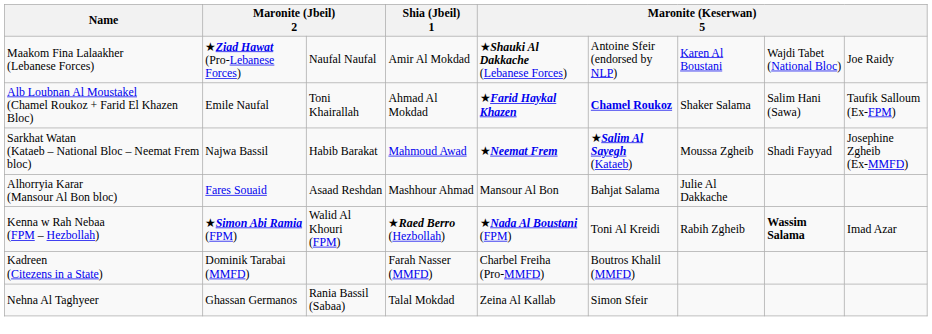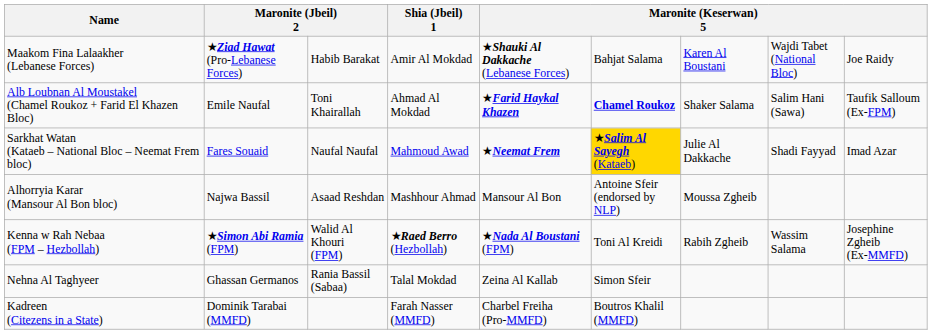 <table class="wikitable">
 <tr>
 <th>Name</th>
 <th colspan="2">Maronite (Jbeil)<br>2</th>
 <th>Shia (Jbeil)<br>1</th>
 <th colspan="5">Maronite (Keserwan)<br>5</th>
 </tr>
 <tr>
 <td>Maakom Fina Lalaakher<br>(Lebanese Forces)</td>
 <td>★<strong><em><a href='#'>Ziad Hawat</a></em></strong><br>(Pro-<a href='#'>Lebanese Forces</a>)</td>
-<td>Naufal Naufal</td>
+<td>Habib Barakat</td>
 <td>Amir Al Mokdad</td>
 <td>★<strong><em>Shauki Al Dakkache</em></strong><br>(<a href='#'>Lebanese Forces</a>)</td>
-<td>Antoine Sfeir<br>(endorsed by <a href='#'>NLP</a>)</td>
+<td>Bahjat Salama</td>
 <td><a href='#'>Karen Al Boustani</a></td>
 <td>Wajdi Tabet<br>(<a href='#'>National Bloc</a>)</td>
 <td>Joe Raidy</td>
 </tr>
 <tr>
 <td><a href='#'>Alb Loubnan Al Moustakel</a><br>(Chamel Roukoz + Farid El Khazen Bloc)</td>
 <td>Emile Naufal</td>
 <td>Toni Khairallah</td>
 <td>Ahmad Al Mokdad</td>
 <td>★<strong><em><a href='#'>Farid Haykal Khazen</a></em></strong></td>
 <td><strong><a href='#'>Chamel Roukoz</a></strong></td>
 <td>Shaker Salama<br></td>
 <td>Salim Hani<br>(Sawa)</td>
 <td>Taufik Salloum<br>(Ex-<a href='#'>FPM</a>)</td>
 </tr>
 <tr>
 <td>Sarkhat Watan<br>(Kataeb – National Bloc – Neemat Frem bloc)</td>
-<td>Najwa Bassil</td>
-<td>Habib Barakat</td>
+<td><a href='#'>Fares Souaid</a></td>
+<td>Naufal Naufal</td>
 <td><a href='#'>Mahmoud Awad</a></td>
 <td>★<strong><em><a href='#'>Neemat Frem</a></em></strong></td>
-<td>★<strong><em><a href='#'>Salim Al Sayegh</a></em></strong><br>(<a href='#'>Kataeb</a>)</td>
-<td>Moussa Zgheib</td>
+<td style="background: gold;">★<strong><em><a href='#'>Salim Al Sayegh</a></em></strong><br>(<a href='#'>Kataeb</a>)</td>
+<td>Julie Al Dakkache</td>
 <td>Shadi Fayyad</td>
-<td>Josephine Zgheib<br>(Ex-<a href='#'>MMFD</a>)</td>
+<td>Imad Azar</td>
 </tr>
 <tr>
 <td>Alhorryia Karar<br>(Mansour Al Bon bloc)</td>
-<td><a href='#'>Fares Souaid</a></td>
+<td>Najwa Bassil</td>
 <td>Asaad Reshdan</td>
 <td>Mashhour Ahmad</td>
 <td>Mansour Al Bon</td>
-<td>Bahjat Salama</td>
-<td>Julie Al Dakkache</td>
+<td>Antoine Sfeir<br>(endorsed by <a href='#'>NLP</a>)</td>
+<td>Moussa Zgheib</td>
 <td></td>
 <td></td>
 </tr>
 <tr>
 <td>Kenna w Rah Nebaa<br>(<a href='#'>FPM</a> – <a href='#'>Hezbollah</a>)</td>
 <td>★<strong><em><a href='#'>Simon Abi Ramia</a></em></strong><br>(<a href='#'>FPM</a>)</td>
 <td>Walid Al Khouri<br>(<a href='#'>FPM</a>)</td>
 <td>★<strong><em>Raed Berro</em></strong><br>(<a href='#'>Hezbollah</a>)</td>
 <td>★<strong><em><a href='#'>Nada Al Boustani</a></em></strong><br>(<a href='#'>FPM</a>)</td>
 <td>Toni Al Kreidi</td>
 <td>Rabih Zgheib</td>
-<td><strong>Wassim Salama</strong></td>
-<td>Imad Azar</td>
+<td>Wassim Salama</td>
+<td>Josephine Zgheib<br>(Ex-<a href='#'>MMFD</a>)</td>
+</tr>
+<tr>
+<td>Nehna Al Taghyeer</td>
+<td>Ghassan Germanos</td>
+<td>Rania Bassil<br>(Sabaa)</td>
+<td>Talal Mokdad</td>
+<td>Zeina Al Kallab</td>
+<td>Simon Sfeir</td>
+<td></td>
+<td></td>
+<td></td>
 </tr>
 <tr>
 <td>Kadreen<br>(<a href='#'>Citezens in a State</a>)</td>
 <td>Dominik Tarabai<br>(<a href='#'>MMFD</a>)</td>
 <td></td>
 <td>Farah Nasser<br>(<a href='#'>MMFD</a>)</td>
 <td>Charbel Freiha<br>(Pro-<a href='#'>MMFD</a>)</td>
 <td>Boutros Khalil<br>(<a href='#'>MMFD</a>)</td>
 <td></td>
 <td></td>
 <td></td>
 </tr>
-<tr>
-<td>Nehna Al Taghyeer</td>
-<td>Ghassan Germanos</td>
-<td>Rania Bassil<br>(Sabaa)</td>
-<td>Talal Mokdad</td>
-<td>Zeina Al Kallab</td>
-<td>Simon Sfeir</td>
-<td></td>
-<td></td>
-<td></td>
-</tr>
 </table>
